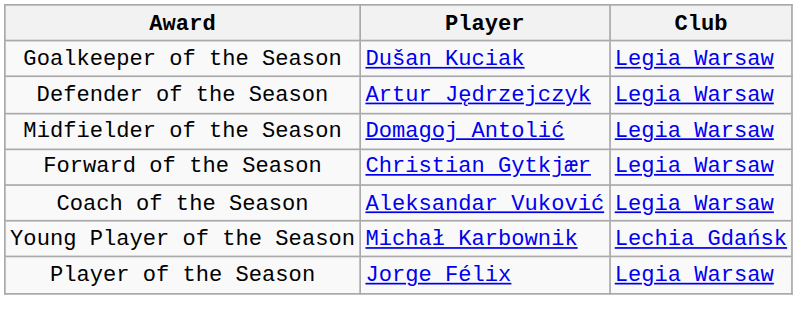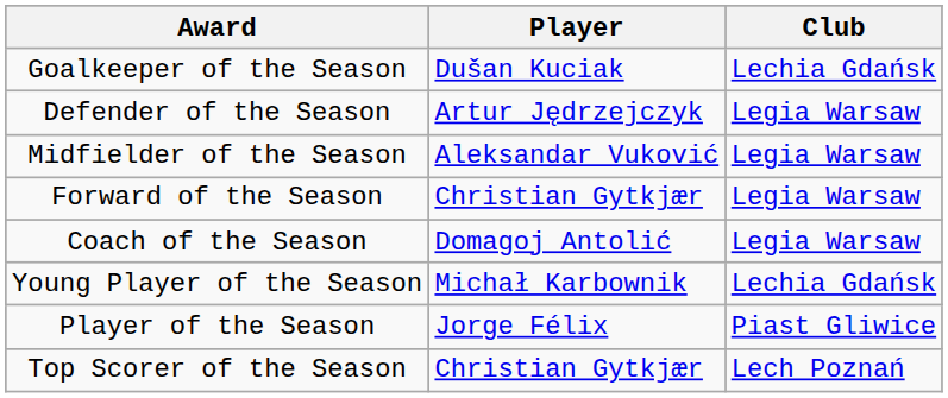 <table class="wikitable" style="text-align:center">
 <tr>
 <th>Award</th>
 <th>Player</th>
 <th>Club</th>
 </tr>
 <tr>
 <td>Goalkeeper of the Season</td>
 <td align="left"> <a href='#'>Dušan Kuciak</a></td>
-<td align="left"><a href='#'>Legia Warsaw</a></td>
+<td align="left"><a href='#'>Lechia Gdańsk</a></td>
 </tr>
 <tr>
 <td>Defender of the Season</td>
 <td align="left"> <a href='#'>Artur Jędrzejczyk</a></td>
 <td align="left"><a href='#'>Legia Warsaw</a></td>
 </tr>
 <tr>
 <td>Midfielder of the Season</td>
-<td align="left"> <a href='#'>Domagoj Antolić</a></td>
+<td align="left"> <a href='#'>Aleksandar Vuković</a></td>
 <td align="left"><a href='#'>Legia Warsaw</a></td>
 </tr>
 <tr>
 <td>Forward of the Season</td>
 <td align="left"> <a href='#'>Christian Gytkjær</a></td>
 <td align="left"><a href='#'>Legia Warsaw</a></td>
 </tr>
 <tr>
 <td>Coach of the Season</td>
-<td align="left"> <a href='#'>Aleksandar Vuković</a></td>
+<td align="left"> <a href='#'>Domagoj Antolić</a></td>
 <td align="left"><a href='#'>Legia Warsaw</a></td>
 </tr>
 <tr>
 <td>Young Player of the Season</td>
 <td align="left"> <a href='#'>Michał Karbownik</a></td>
 <td align="left"><a href='#'>Lechia Gdańsk</a></td>
 </tr>
 <tr>
 <td>Player of the Season</td>
 <td align="left"> <a href='#'>Jorge Félix</a></td>
-<td align="left"><a href='#'>Legia Warsaw</a></td>
+<td align="left"><a href='#'>Piast Gliwice</a></td>
+</tr>
+<tr>
+<td>Top Scorer of the Season</td>
+<td align="left"> <a href='#'>Christian Gytkjær</a></td>
+<td align="left"><a href='#'>Lech Poznań</a></td>
 </tr>
 </table>
